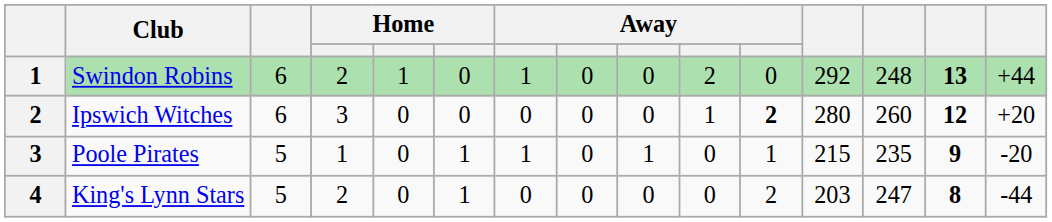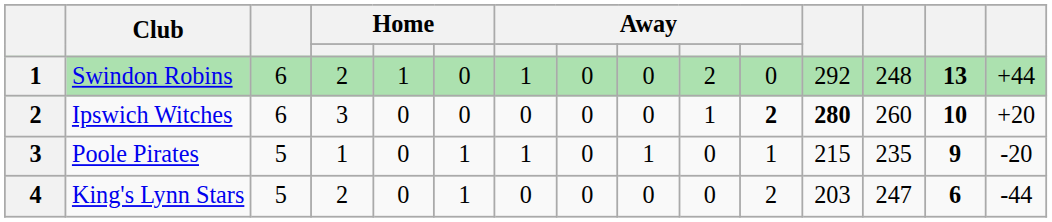 <table class="wikitable" style="text-align:center; font-size:85%">
 <tr>
 <th rowspan="2" style="width:28px;"></th>
 <th rowspan=2>Club</th>
 <th rowspan="2" style="width:28px;"></th>
 <th colspan=3>Home</th>
 <th colspan=5>Away</th>
 <th rowspan="2" style="width:28px;"></th>
 <th rowspan="2" style="width:28px;"></th>
 <th rowspan="2" style="width:28px;"></th>
 <th rowspan="2" style="width:28px;"></th>
 </tr>
 <tr>
 <th width=28></th>
 <th width=28></th>
 <th width=28></th>
 <th width=28></th>
 <th width=28></th>
 <th width=28></th>
 <th width=28></th>
 <th width=28></th>
 </tr>
 <tr style="background:#ACE1AF">
 <th>1</th>
 <td align=left><a href='#'>Swindon Robins</a></td>
 <td>6</td>
 <td>2</td>
 <td>1</td>
 <td>0</td>
 <td>1</td>
 <td>0</td>
 <td>0</td>
 <td>2</td>
 <td>0</td>
 <td>292</td>
 <td>248</td>
 <td><strong>13</strong></td>
 <td>+44</td>
 </tr>
 <tr>
 <th>2</th>
 <td align=left><a href='#'>Ipswich Witches</a></td>
 <td>6</td>
 <td>3</td>
 <td>0</td>
 <td>0</td>
 <td>0</td>
 <td>0</td>
 <td>0</td>
 <td>1</td>
 <td><strong>2</strong></td>
-<td>280</td>
+<td><strong>280</strong></td>
 <td>260</td>
-<td><strong>12</strong></td>
+<td><strong>10</strong></td>
 <td>+20</td>
 </tr>
 <tr>
 <th>3</th>
 <td align=left><a href='#'>Poole Pirates</a></td>
 <td>5</td>
 <td>1</td>
 <td>0</td>
 <td>1</td>
 <td>1</td>
 <td>0</td>
 <td>1</td>
 <td>0</td>
 <td>1</td>
 <td>215</td>
 <td>235</td>
 <td><strong>9</strong></td>
 <td>-20</td>
 </tr>
 <tr>
 <th>4</th>
 <td align=left><a href='#'>King's Lynn Stars</a></td>
 <td>5</td>
 <td>2</td>
 <td>0</td>
 <td>1</td>
 <td>0</td>
 <td>0</td>
 <td>0</td>
 <td>0</td>
 <td>2</td>
 <td>203</td>
 <td>247</td>
-<td><strong>8</strong></td>
+<td><strong>6</strong></td>
 <td>-44</td>
 </tr>
 </table>
